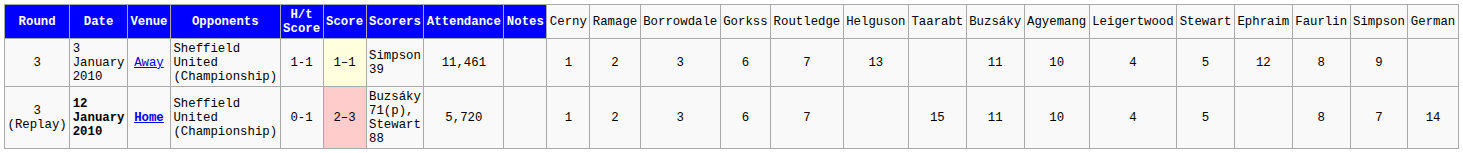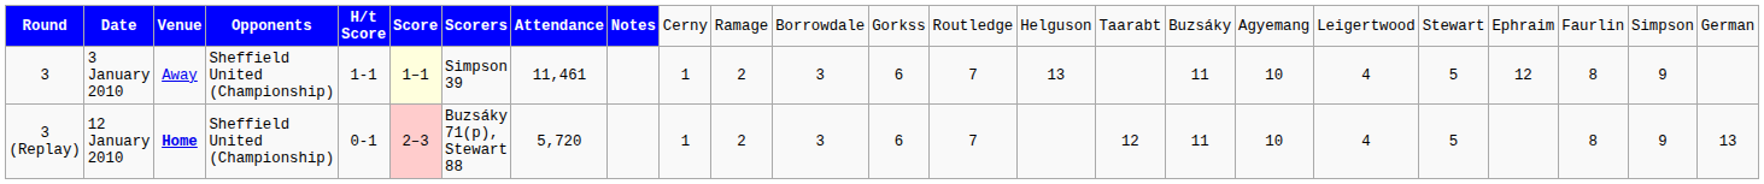 <table class="wikitable" style="text-align:center; margin: 1em 1em 1em 0; background: #f9f9f9; border:1px #aaa solid; border-collapse: collapse; font-size: 95%;">
 <tr>
 <th style="background:#0000FF; color:white; text-align:center;">Round</th>
 <th style="background:#0000FF; color:white; text-align:center;">Date</th>
 <th style="background:#0000FF; color:white; text-align:center;">Venue</th>
 <th style="background:#0000FF; color:white; text-align:center;">Opponents</th>
 <th style="background:#0000FF; color:white; text-align:center;">H/t Score</th>
 <th style="background:#0000FF; color:white; text-align:center;">Score</th>
 <th style="background:#0000FF; color:white; text-align:center;">Scorers</th>
 <th style="background:#0000FF; color:white; text-align:center;">Attendance</th>
 <th style="background:#0000FF; color:white; text-align:center;">Notes</th>
 <td>Cerny</td>
 <td>Ramage</td>
 <td>Borrowdale</td>
 <td>Gorkss</td>
 <td>Routledge</td>
 <td>Helguson</td>
 <td>Taarabt</td>
 <td>Buzsáky</td>
 <td>Agyemang</td>
 <td>Leigertwood</td>
 <td>Stewart</td>
 <td>Ephraim</td>
 <td>Faurlin</td>
 <td>Simpson</td>
 <td>German</td>
 </tr>
 <tr>
 <td>3</td>
 <td align=left>3 January 2010</td>
 <td><a href='#'>Away</a></td>
 <td align=left>Sheffield United (Championship)</td>
 <td>1-1</td>
 <td bgcolor="#ffffdd">1–1</td>
 <td align=left>Simpson 39</td>
 <td>11,461</td>
 <td></td>
 <td>1</td>
 <td>2</td>
 <td>3</td>
 <td>6</td>
 <td>7</td>
 <td>13</td>
 <td></td>
 <td>11</td>
 <td>10</td>
 <td>4</td>
 <td>5</td>
 <td>12</td>
 <td>8</td>
 <td>9</td>
 <td></td>
 </tr>
 <tr>
 <td>3 (Replay)</td>
-<td align=left><strong>12 January 2010</strong></td>
+<td align=left>12 January 2010</td>
 <td><strong><a href='#'>Home</a></strong></td>
 <td align=left>Sheffield United (Championship)</td>
 <td>0-1</td>
 <td bgcolor="#ffcccc">2–3</td>
 <td align=left>Buzsáky 71(p), Stewart 88</td>
 <td>5,720</td>
 <td></td>
 <td>1</td>
 <td>2</td>
 <td>3</td>
 <td>6</td>
 <td>7</td>
 <td></td>
-<td>15</td>
+<td>12</td>
 <td>11</td>
 <td>10</td>
 <td>4</td>
 <td>5</td>
 <td></td>
 <td>8</td>
-<td>7</td>
-<td>14</td>
+<td>9</td>
+<td>13</td>
 </tr>
 </table>
